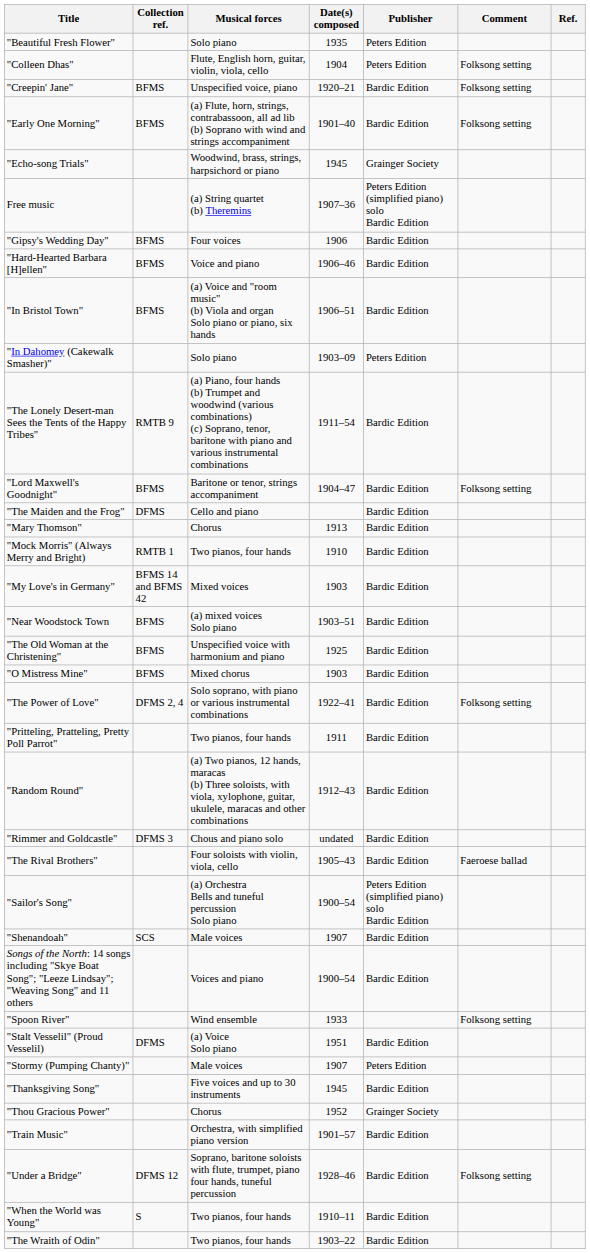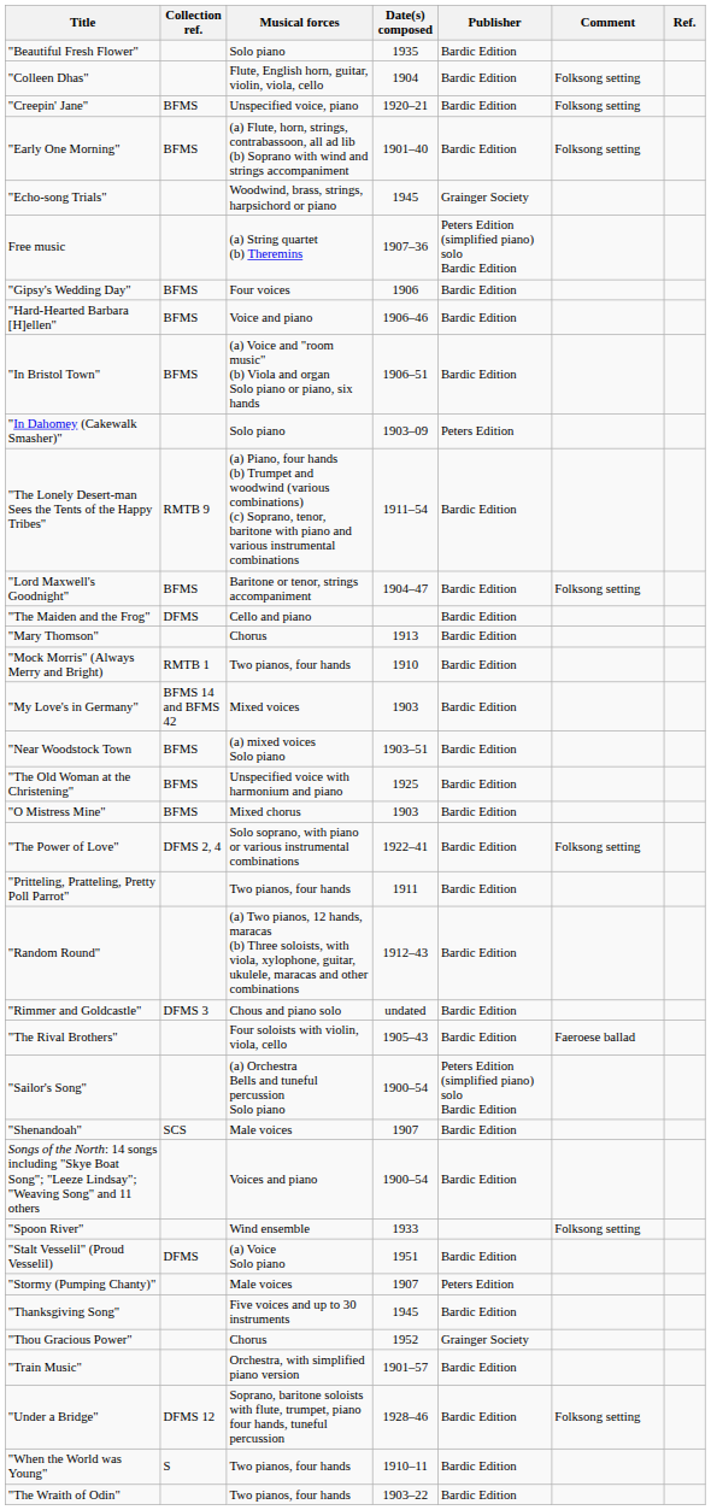 <table Class = "wikitable sortable">
 <tr>
 <th width="280">Title</th>
 <th width="80">Collection ref.</th>
 <th width="250">Musical forces</th>
 <th width="80">Date(s) composed</th>
 <th width="200">Publisher</th>
 <th width="200">Comment</th>
 <th width= "60">Ref.</th>
 </tr>
 <tr>
 <td>"Beautiful Fresh Flower"</td>
 <td></td>
 <td>Solo piano</td>
 <td align= "center">1935</td>
-<td>Peters Edition</td>
+<td>Bardic Edition</td>
 <td></td>
 <td></td>
 </tr>
 <tr>
 <td>"Colleen Dhas"</td>
 <td></td>
 <td>Flute, English horn, guitar, violin, viola, cello</td>
 <td align= "center">1904</td>
-<td>Peters Edition</td>
+<td>Bardic Edition</td>
 <td>Folksong setting</td>
 <td></td>
 </tr>
 <tr>
 <td>"Creepin' Jane"</td>
 <td>BFMS</td>
 <td>Unspecified voice, piano</td>
 <td align= "center">1920–21</td>
 <td>Bardic Edition</td>
 <td>Folksong setting</td>
 <td></td>
 </tr>
 <tr>
 <td>"Early One Morning"</td>
 <td>BFMS</td>
 <td>(a) Flute, horn, strings, contrabassoon, all ad lib<br>(b) Soprano with wind and strings accompaniment</td>
 <td align= "center">1901–40</td>
 <td>Bardic Edition</td>
 <td>Folksong setting</td>
 <td></td>
 </tr>
 <tr>
 <td>"Echo-song Trials"</td>
 <td></td>
 <td Woodwind instrument>Woodwind, brass, strings, harpsichord or piano</td>
 <td align= "center">1945</td>
 <td>Grainger Society</td>
 <td></td>
 <td></td>
 </tr>
 <tr>
 <td>Free music</td>
 <td></td>
 <td>(a) String quartet<br>(b) <a href='#'>Theremins</a></td>
 <td align= "center">1907–36</td>
 <td>Peters Edition (simplified piano) solo<br>Bardic Edition</td>
 <td></td>
 <td></td>
 </tr>
 <tr>
 <td>"Gipsy's Wedding Day"</td>
 <td>BFMS</td>
 <td>Four voices</td>
 <td align= "center">1906</td>
 <td>Bardic Edition</td>
 <td></td>
 <td></td>
 </tr>
 <tr>
 <td>"Hard-Hearted Barbara [H]ellen"</td>
 <td>BFMS</td>
 <td>Voice and piano</td>
 <td align= "center">1906–46</td>
 <td>Bardic Edition</td>
 <td align= "center"></td>
 <td></td>
 </tr>
 <tr>
 <td>"In Bristol Town"</td>
 <td>BFMS</td>
 <td>(a) Voice and "room music"<br>(b) Viola and organ<br>Solo piano or piano, six hands</td>
 <td align= "center">1906–51</td>
 <td>Bardic Edition</td>
 <td align- "center"></td>
 <td></td>
 </tr>
 <tr>
 <td>"<a href='#'>In Dahomey</a> (Cakewalk Smasher)"</td>
 <td></td>
 <td>Solo piano</td>
 <td align= "center">1903–09</td>
 <td>Peters Edition</td>
 <td align= "center"></td>
 <td></td>
 </tr>
 <tr>
 <td>"The Lonely Desert-man Sees the Tents of the Happy Tribes"</td>
 <td>RMTB 9</td>
 <td>(a) Piano, four hands<br>(b) Trumpet and woodwind (various combinations)<br>(c) Soprano, tenor, baritone with piano and various instrumental combinations</td>
 <td align= "center">1911–54</td>
 <td>Bardic Edition</td>
 <td align= "center"></td>
 <td></td>
 </tr>
 <tr>
 <td>"Lord Maxwell's Goodnight"</td>
 <td>BFMS</td>
 <td>Baritone or tenor, strings accompaniment</td>
 <td align= "center">1904–47</td>
 <td>Bardic Edition</td>
 <td>Folksong setting</td>
 <td></td>
 </tr>
 <tr>
 <td>"The Maiden and the Frog"</td>
 <td>DFMS</td>
 <td>Cello and piano</td>
 <td></td>
 <td>Bardic Edition</td>
 <td></td>
 <td></td>
 </tr>
 <tr>
 <td>"Mary Thomson"</td>
 <td></td>
 <td>Chorus</td>
 <td align= "center">1913</td>
 <td>Bardic Edition</td>
 <td align= "center"></td>
 <td></td>
 </tr>
 <tr>
 <td>"Mock Morris" (Always Merry and Bright)</td>
 <td>RMTB 1</td>
 <td>Two pianos, four hands</td>
 <td align= "center">1910</td>
 <td>Bardic Edition</td>
 <td align= "center"></td>
 <td></td>
 </tr>
 <tr>
 <td>"My Love's in Germany"</td>
 <td>BFMS 14 and BFMS 42</td>
 <td>Mixed voices</td>
 <td align= "center">1903</td>
 <td>Bardic Edition</td>
 <td align= "center"></td>
 <td></td>
 </tr>
 <tr>
 <td>"Near Woodstock Town</td>
 <td>BFMS</td>
 <td>(a) mixed voices<br>Solo piano</td>
 <td align= "center">1903–51</td>
 <td>Bardic Edition</td>
 <td align= "center"></td>
 <td></td>
 </tr>
 <tr>
 <td>"The Old Woman at the Christening"</td>
 <td>BFMS</td>
 <td>Unspecified voice with harmonium and piano</td>
 <td align= "center">1925</td>
 <td>Bardic Edition</td>
 <td align= "center"></td>
 <td></td>
 </tr>
 <tr>
 <td>"O Mistress Mine"</td>
 <td>BFMS</td>
 <td>Mixed chorus</td>
 <td align= "center">1903</td>
 <td>Bardic Edition</td>
 <td align= "center"></td>
 <td></td>
 </tr>
 <tr>
 <td>"The Power of Love"</td>
 <td>DFMS 2, 4</td>
 <td>Solo soprano, with piano or various instrumental combinations</td>
 <td align= "center">1922–41</td>
 <td>Bardic Edition</td>
 <td>Folksong setting</td>
 <td></td>
 </tr>
 <tr>
 <td>"Pritteling, Pratteling, Pretty Poll Parrot"</td>
 <td></td>
 <td>Two pianos, four hands</td>
 <td align= "center">1911</td>
 <td>Bardic Edition</td>
 <td align= "center"></td>
 <td></td>
 </tr>
 <tr>
 <td>"Random Round"</td>
 <td></td>
 <td>(a) Two pianos, 12 hands, maracas<br>(b) Three soloists, with viola, xylophone, guitar, ukulele, maracas and other combinations</td>
 <td align= "center">1912–43</td>
 <td>Bardic Edition</td>
 <td align= "center"></td>
 <td></td>
 </tr>
 <tr>
 <td>"Rimmer and Goldcastle"</td>
 <td>DFMS 3</td>
 <td>Chous and piano solo</td>
 <td align= "center">undated</td>
 <td>Bardic Edition</td>
 <td align= "center"></td>
 <td></td>
 </tr>
 <tr>
 <td>"The Rival Brothers"</td>
 <td></td>
 <td>Four soloists with violin, viola, cello</td>
 <td align= "center">1905–43</td>
 <td>Bardic Edition</td>
 <td>Faeroese ballad</td>
 <td></td>
 </tr>
 <tr>
 <td>"Sailor's Song"</td>
 <td></td>
 <td>(a) Orchestra<br>Bells and tuneful percussion<br>Solo piano</td>
 <td align= "center">1900–54</td>
 <td>Peters Edition (simplified piano) solo<br>Bardic Edition</td>
 <td align= "center"></td>
 <td></td>
 </tr>
 <tr>
 <td>"Shenandoah"</td>
 <td>SCS</td>
 <td>Male voices</td>
 <td align= "center">1907</td>
 <td>Bardic Edition</td>
 <td align= "center"></td>
 <td></td>
 </tr>
 <tr>
 <td><em>Songs of the North</em>: 14 songs including "Skye Boat Song"; "Leeze Lindsay"; "Weaving Song" and 11 others</td>
 <td></td>
 <td>Voices and piano</td>
 <td align= "center">1900–54</td>
 <td>Bardic Edition</td>
 <td align= "center"></td>
 <td></td>
 </tr>
 <tr>
 <td>"Spoon River"</td>
 <td></td>
 <td>Wind ensemble</td>
 <td align= "center">1933</td>
 <td></td>
 <td>Folksong setting</td>
 <td></td>
 </tr>
 <tr>
 <td>"Stalt Vesselil" (Proud Vesselil)</td>
 <td>DFMS</td>
 <td>(a) Voice<br>Solo piano</td>
 <td align= "center">1951</td>
 <td>Bardic Edition</td>
 <td align= "center"></td>
 <td></td>
 </tr>
 <tr>
 <td>"Stormy (Pumping Chanty)"</td>
 <td></td>
 <td>Male voices</td>
 <td align= "center">1907</td>
 <td>Peters Edition</td>
 <td align= "center"></td>
 <td></td>
 </tr>
 <tr>
 <td>"Thanksgiving Song"</td>
 <td></td>
 <td>Five voices and up to 30 instruments</td>
 <td align= "center">1945</td>
 <td>Bardic Edition</td>
 <td align= "center"></td>
 <td></td>
 </tr>
 <tr>
 <td>"Thou Gracious Power"</td>
 <td></td>
 <td>Chorus</td>
 <td align= "center">1952</td>
 <td>Grainger Society</td>
 <td align= "center"></td>
 <td></td>
 </tr>
 <tr>
 <td>"Train Music"</td>
 <td></td>
 <td>Orchestra, with simplified piano version</td>
 <td align= "center">1901–57</td>
 <td>Bardic Edition</td>
 <td align= "center"></td>
 <td></td>
 </tr>
 <tr>
 <td>"Under a Bridge"</td>
 <td>DFMS 12</td>
 <td>Soprano, baritone soloists with flute, trumpet, piano four hands, tuneful percussion</td>
 <td align= "center">1928–46</td>
 <td>Bardic Edition</td>
 <td>Folksong setting</td>
 <td></td>
 </tr>
 <tr>
 <td>"When the World was Young"</td>
 <td>S</td>
 <td>Two pianos, four hands</td>
 <td align= "center">1910–11</td>
 <td>Bardic Edition</td>
 <td align= "center"></td>
 <td></td>
 </tr>
 <tr>
 <td>"The Wraith of Odin"</td>
 <td></td>
 <td>Two pianos, four hands</td>
 <td align= "center">1903–22</td>
 <td>Bardic Edition</td>
 <td align= "center"></td>
 <td></td>
 </tr>
 </table>
